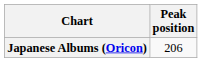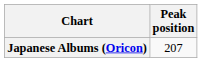 <table class="wikitable sortable plainrowheaders" style="text-align:center">
 <tr>
 <th scope="col">Chart</th>
 <th scope="col">Peak<br>position</th>
 </tr>
 <tr>
 <th scope="row">Japanese Albums (<a href='#'>Oricon</a>)</th>
-<td>206</td>
+<td>207</td>
 </tr>
 </table>
